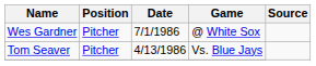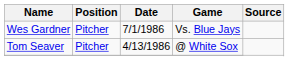 <table class="wikitable">
 <tr>
 <th>Name</th>
 <th>Position</th>
 <th>Date</th>
 <th>Game</th>
 <th>Source</th>
 </tr>
 <tr>
 <td><a href='#'>Wes Gardner</a></td>
 <td><a href='#'>Pitcher</a></td>
 <td>7/1/1986</td>
-<td>@ <a href='#'>White Sox</a></td>
+<td>Vs. <a href='#'>Blue Jays</a></td>
 <td></td>
 </tr>
 <tr>
 <td><a href='#'>Tom Seaver</a></td>
 <td><a href='#'>Pitcher</a></td>
 <td>4/13/1986</td>
-<td>Vs. <a href='#'>Blue Jays</a></td>
+<td>@ <a href='#'>White Sox</a></td>
 </tr>
 <tr>
 </tr>
 </table>
